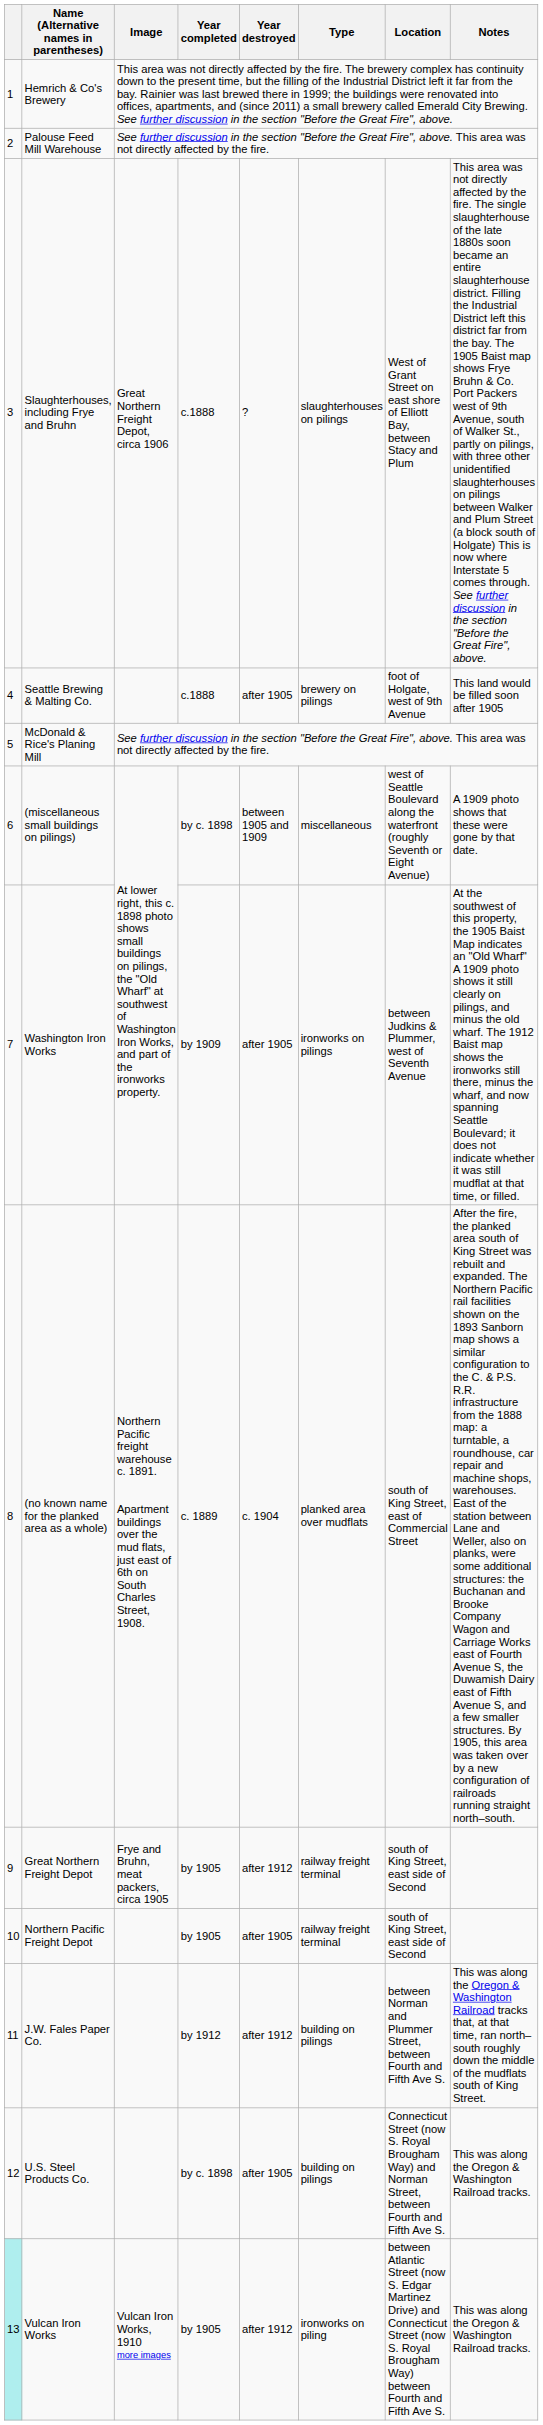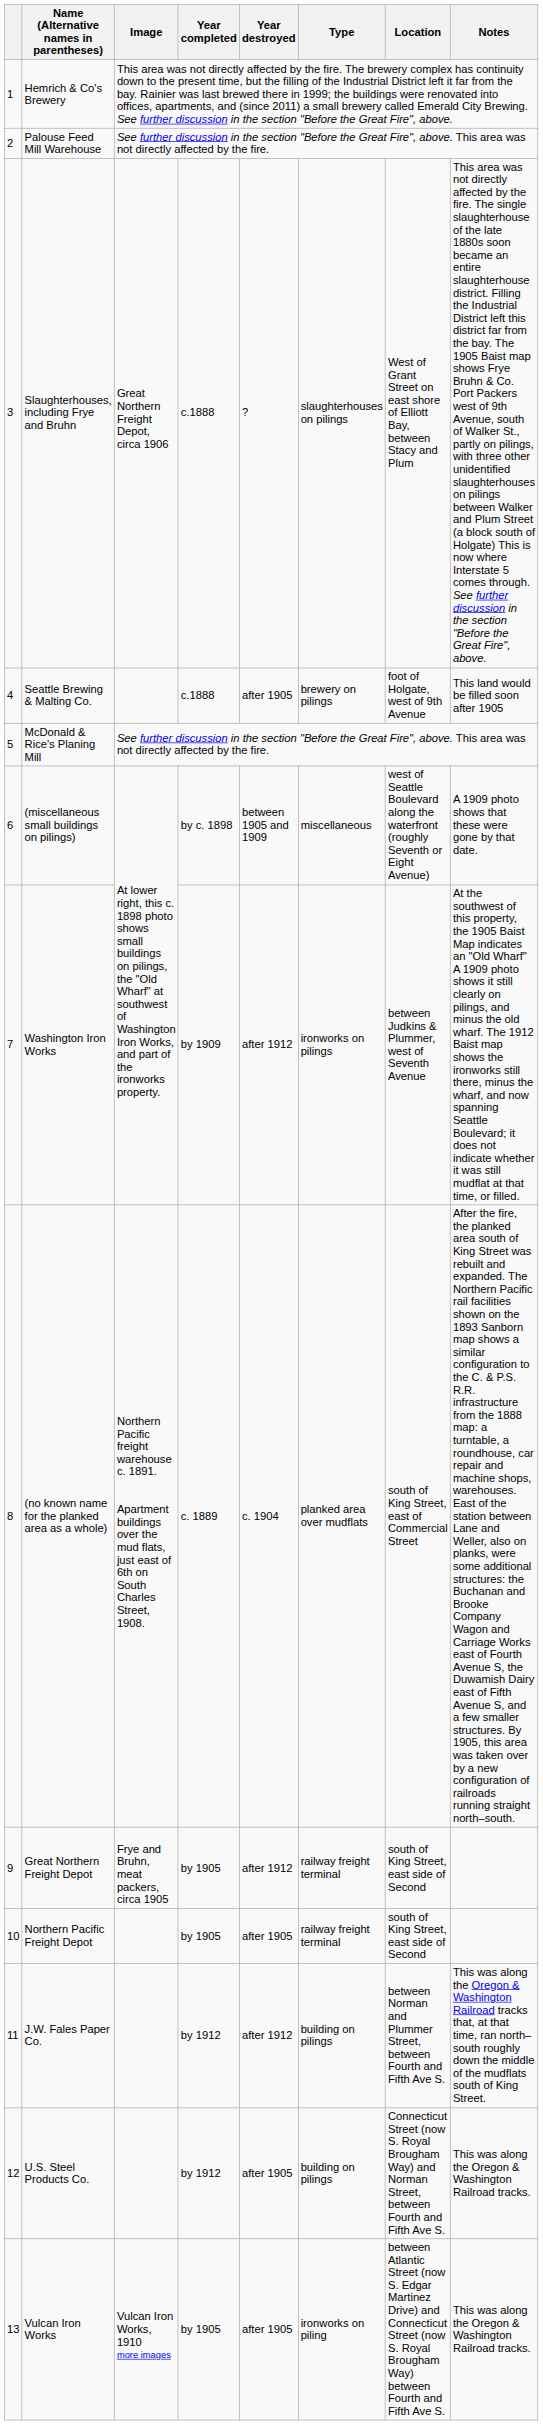 <table class="wikitable sortable" style="width:100%;">
 <tr>
 <th scope="col"></th>
 <th scope="col">Name<br>(Alternative names in parentheses)</th>
 <th scope="col" class="unsortable">Image</th>
 <th scope="col">Year completed</th>
 <th scope="col">Year destroyed</th>
 <th scope="col">Type</th>
 <th scope="col">Location</th>
 <th scope="col" class="unsortable">Notes</th>
 </tr>
 <tr>
 <td>1</td>
 <td>Hemrich & Co's Brewery</td>
 <td colspan=6>This area was not directly affected by the fire. The brewery complex has continuity down to the present time, but the filling of the Industrial District left it far from the bay. Rainier was last brewed there in 1999; the buildings were renovated into offices, apartments, and (since 2011) a small brewery called Emerald City Brewing. <em>See <a href='#'>further discussion</a> in the section "Before the Great Fire", above.</em></td>
 </tr>
 <tr>
 <td>2</td>
 <td>Palouse Feed Mill Warehouse</td>
 <td colspan=6><em>See <a href='#'>further discussion</a> in the section "Before the Great Fire", above.</em> This area was not directly affected by the fire.</td>
 </tr>
 <tr>
 <td>3</td>
 <td>Slaughterhouses, including Frye and Bruhn</td>
 <td><br>Great Northern Freight Depot, circa 1906</td>
 <td>c.1888</td>
 <td>?</td>
 <td>slaughterhouses on pilings</td>
 <td>West of Grant Street on east shore of Elliott Bay, between Stacy and Plum</td>
 <td>This area was not directly affected by the fire. The single slaughterhouse of the late 1880s soon became an entire slaughterhouse district. Filling the Industrial District left this district far from the bay. The 1905 Baist map shows Frye Bruhn & Co. Port Packers west of 9th Avenue, south of Walker St., partly on pilings, with three other unidentified slaughterhouses on pilings between Walker and Plum Street (a block south of Holgate) This is now where Interstate 5 comes through. <em>See <a href='#'>further discussion</a> in the section "Before the Great Fire", above.</em></td>
 </tr>
 <tr>
 <td>4</td>
 <td>Seattle Brewing & Malting Co.</td>
 <td></td>
 <td>c.1888</td>
 <td>after 1905</td>
 <td>brewery on pilings</td>
 <td>foot of Holgate, west of 9th Avenue</td>
 <td>This land would be filled soon after 1905</td>
 </tr>
 <tr>
 <td>5</td>
 <td>McDonald & Rice's Planing Mill</td>
 <td colspan=6><em>See <a href='#'>further discussion</a> in the section "Before the Great Fire", above.</em> This area was not directly affected by the fire.</td>
 </tr>
 <tr>
 <td>6</td>
 <td>(miscellaneous small buildings on pilings)</td>
 <td rowspan="2"><br>At lower right, this c. 1898 photo shows small buildings on pilings, the "Old Wharf" at southwest of Washington Iron Works, and part of the ironworks property.</td>
 <td>by c. 1898</td>
 <td>between 1905 and 1909</td>
 <td>miscellaneous</td>
 <td>west of Seattle Boulevard along the waterfront (roughly Seventh or Eight Avenue)</td>
 <td>A 1909 photo shows that these were gone by that date.</td>
 </tr>
 <tr>
 <td>7</td>
 <td>Washington Iron Works<br></td>
 <td>by 1909</td>
-<td>after 1905</td>
+<td>after 1912</td>
 <td>ironworks on pilings</td>
 <td>between Judkins & Plummer, west of Seventh Avenue</td>
 <td>At the southwest of this property, the 1905 Baist Map indicates an "Old Wharf" A 1909 photo shows it still clearly on pilings, and minus the old wharf. The 1912 Baist map shows the ironworks still there, minus the wharf, and now spanning Seattle Boulevard; it does not indicate whether it was still mudflat at that time, or filled.</td>
 </tr>
 <tr>
 <td>8</td>
 <td>(no known name for the planked area as a whole)</td>
 <td><br>Northern Pacific freight warehouse c. 1891.<br><br><br>Apartment buildings over the mud flats, just east of 6th on South Charles Street, 1908.</td>
 <td>c. 1889</td>
 <td>c. 1904</td>
 <td>planked area over mudflats</td>
 <td>south of King Street, east of Commercial Street</td>
 <td>After the fire, the planked area south of King Street was rebuilt and expanded. The Northern Pacific rail facilities shown on the 1893 Sanborn map shows a similar configuration to the C. & P.S. R.R. infrastructure from the 1888 map: a turntable, a roundhouse, car repair and machine shops, warehouses. East of the station between Lane and Weller, also on planks, were some additional structures: the Buchanan and Brooke Company Wagon and Carriage Works east of Fourth Avenue S, the Duwamish Dairy east of Fifth Avenue S, and a few smaller structures. By 1905, this area was taken over by a new configuration of railroads running straight north–south.</td>
 </tr>
 <tr>
 <td>9</td>
 <td>Great Northern Freight Depot</td>
 <td><br>Frye and Bruhn, meat packers, circa 1905</td>
 <td>by 1905</td>
 <td>after 1912</td>
 <td>railway freight terminal</td>
 <td>south of King Street, east side of Second</td>
 <td></td>
 </tr>
 <tr>
 <td>10</td>
 <td>Northern Pacific Freight Depot</td>
 <td></td>
 <td>by 1905</td>
 <td>after 1905</td>
 <td>railway freight terminal</td>
 <td>south of King Street, east side of Second</td>
 <td></td>
 </tr>
 <tr>
 <td>11</td>
 <td>J.W. Fales Paper Co.</td>
 <td></td>
 <td>by 1912</td>
 <td>after 1912</td>
 <td>building on pilings</td>
 <td>between Norman and Plummer Street, between Fourth and Fifth Ave S.</td>
 <td>This was along the <a href='#'>Oregon & Washington Railroad</a> tracks that, at that time, ran north–south roughly down the middle of the mudflats south of King Street.</td>
 </tr>
 <tr>
 <td>12</td>
 <td>U.S. Steel Products Co.</td>
 <td></td>
-<td>by c. 1898</td>
+<td>by 1912</td>
 <td>after 1905</td>
 <td>building on pilings</td>
 <td>Connecticut Street (now S. Royal Brougham Way) and Norman Street, between Fourth and Fifth Ave S.</td>
 <td>This was along the Oregon & Washington Railroad tracks.</td>
 </tr>
 <tr>
-<td style="background: paleturquoise;">13</td>
+<td>13</td>
 <td>Vulcan Iron Works</td>
 <td><br>Vulcan Iron Works, 1910<small><br><a href='#'>more images</a></small></td>
 <td>by 1905</td>
-<td>after 1912</td>
+<td>after 1905</td>
 <td>ironworks on piling</td>
 <td>between Atlantic Street (now S. Edgar Martinez Drive) and Connecticut Street (now S. Royal Brougham Way) between Fourth and Fifth Ave S.</td>
 <td>This was along the Oregon & Washington Railroad tracks.</td>
 </tr>
 </table>
